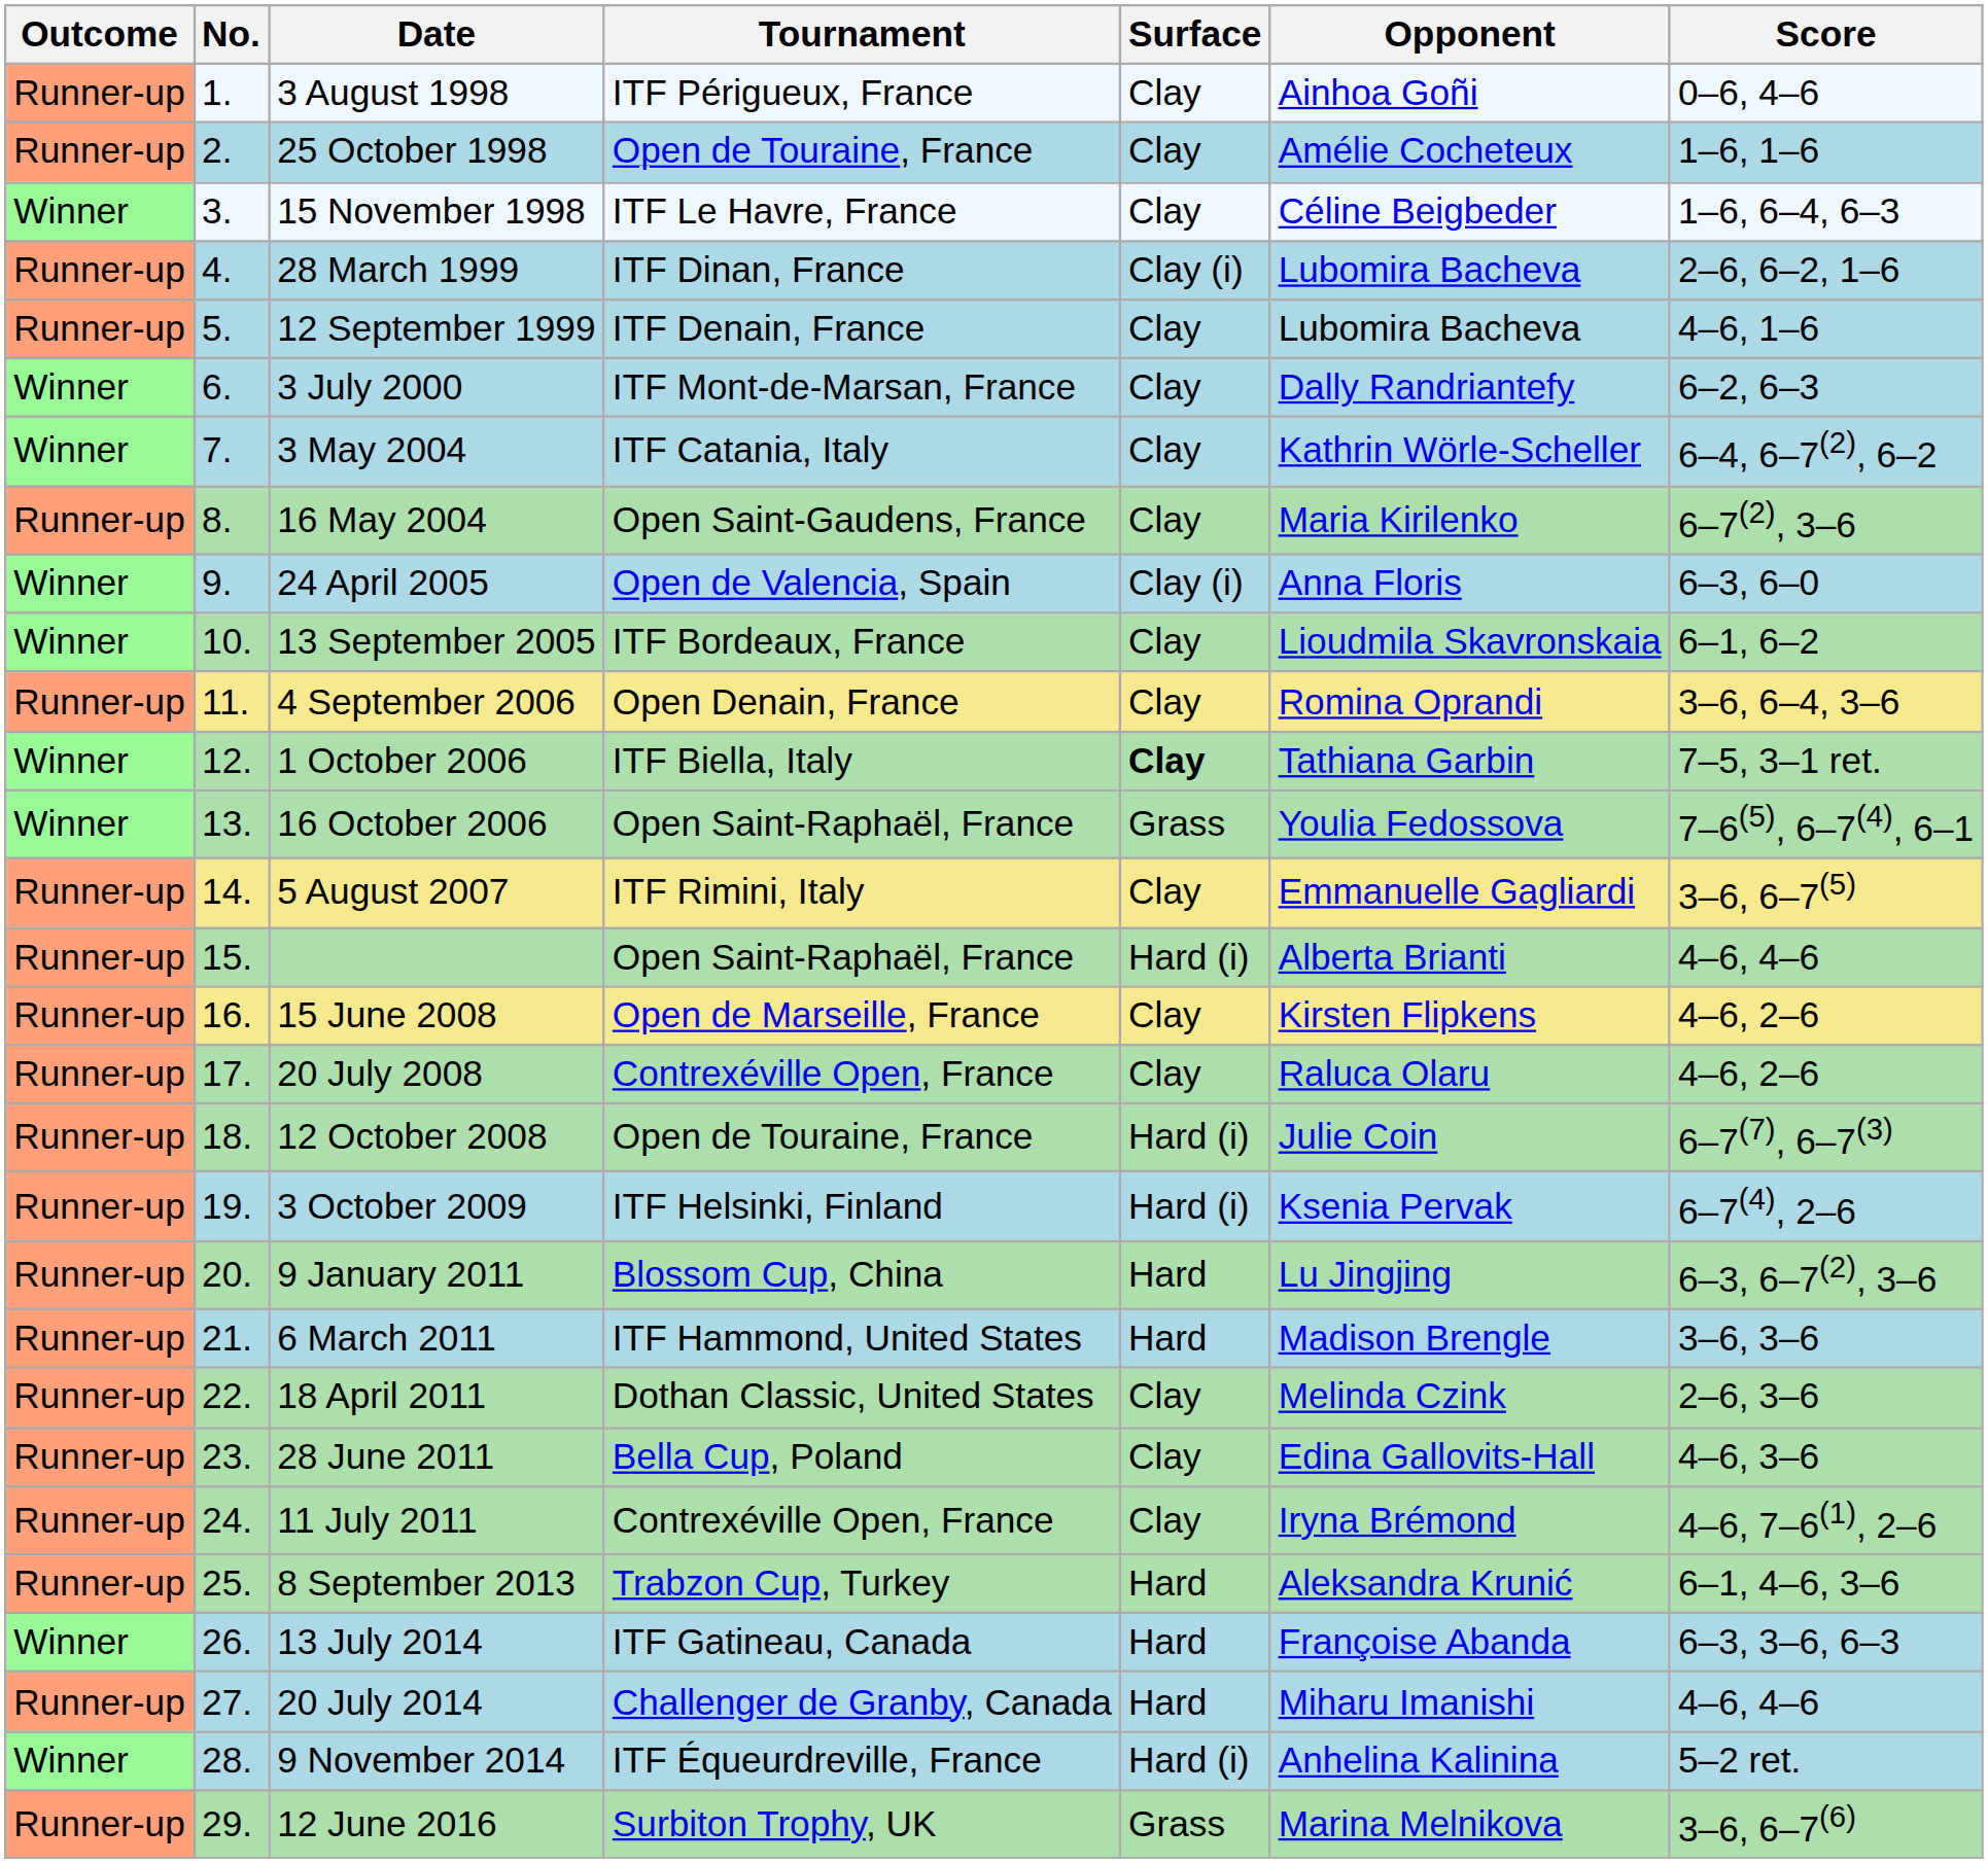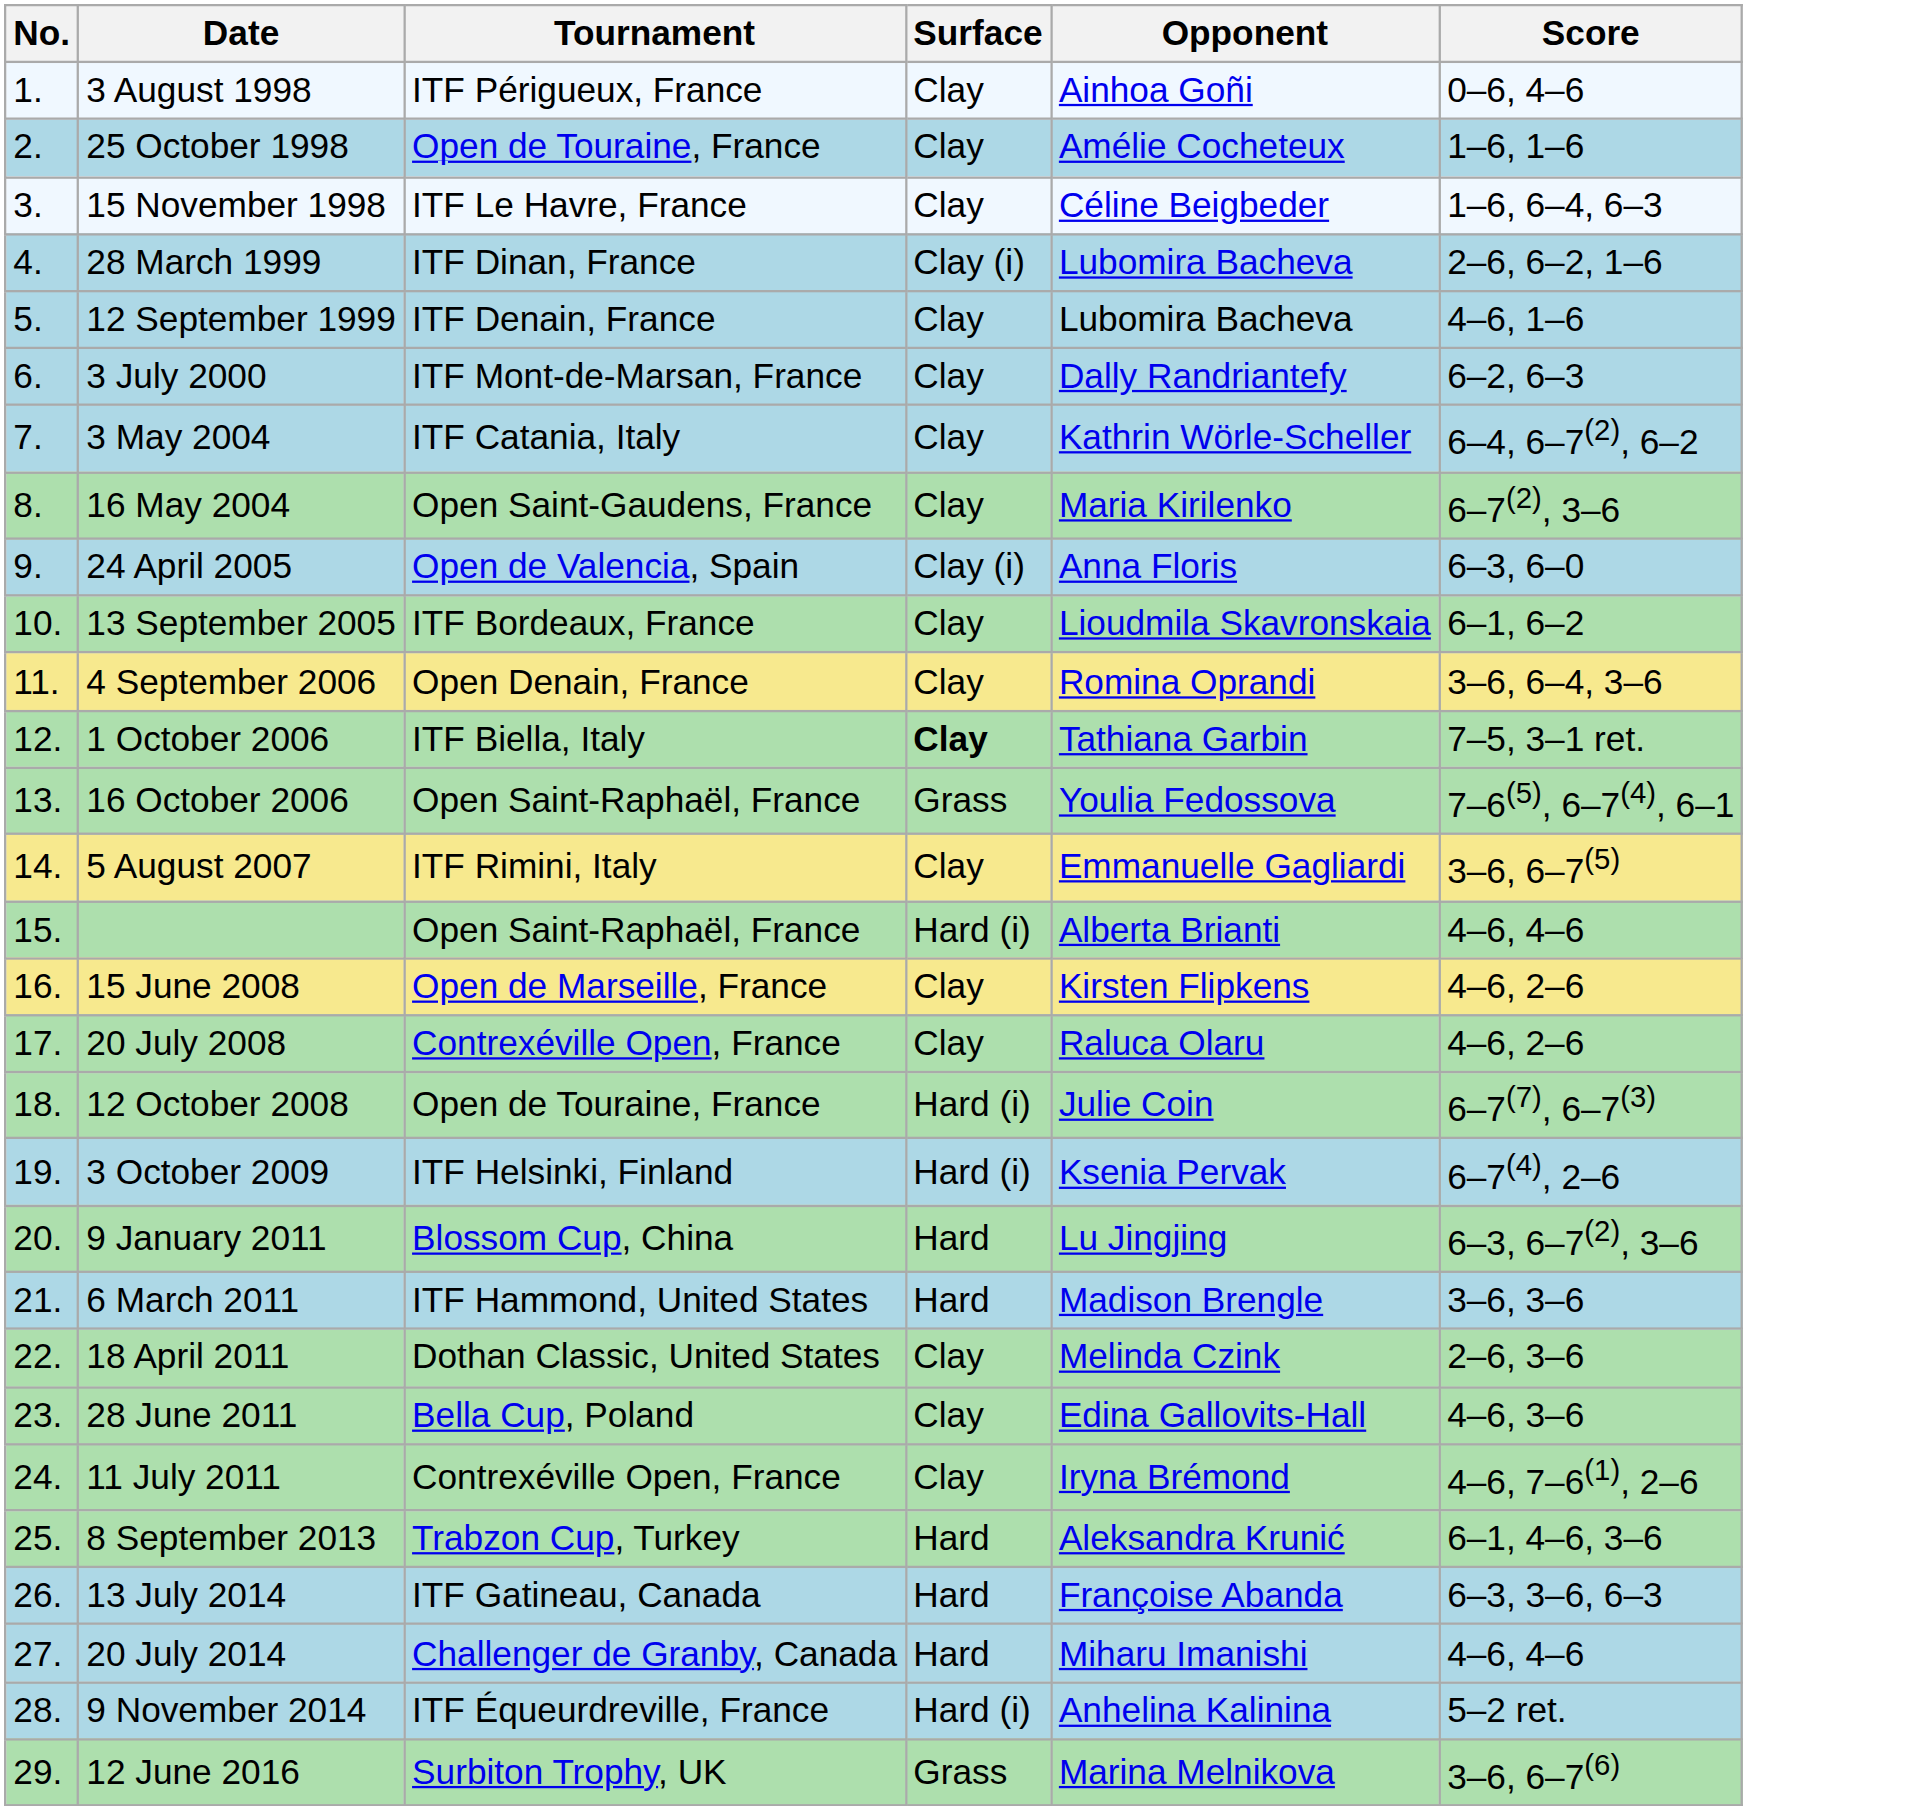 <table class="sortable wikitable" style=font-size:97%>
 <tr>
-<th>Outcome</th>
 <th>No.</th>
 <th>Date</th>
 <th>Tournament</th>
 <th>Surface</th>
 <th>Opponent</th>
 <th class=unsortable>Score</th>
 </tr>
 <tr bgcolor="#f0f8ff">
-<td bgcolor="FFA07A">Runner-up</td>
 <td>1.</td>
 <td>3 August 1998</td>
 <td>ITF Périgueux, France</td>
 <td>Clay</td>
 <td> <a href='#'>Ainhoa Goñi</a></td>
 <td>0–6, 4–6</td>
 </tr>
 <tr style="background:lightblue;">
-<td bgcolor="FFA07A">Runner-up</td>
 <td>2.</td>
 <td>25 October 1998</td>
 <td><a href='#'>Open de Touraine</a>, France</td>
 <td>Clay</td>
 <td> <a href='#'>Amélie Cocheteux</a></td>
 <td>1–6, 1–6</td>
 </tr>
 <tr style="background:#f0f8ff;">
-<td bgcolor="98FB98">Winner</td>
 <td>3.</td>
 <td>15 November 1998</td>
 <td>ITF Le Havre, France</td>
 <td>Clay</td>
 <td> <a href='#'>Céline Beigbeder</a></td>
 <td>1–6, 6–4, 6–3</td>
 </tr>
 <tr bgcolor="lightblue">
-<td bgcolor="FFA07A">Runner-up</td>
 <td>4.</td>
 <td>28 March 1999</td>
 <td>ITF Dinan, France</td>
 <td>Clay (i)</td>
 <td> <a href='#'>Lubomira Bacheva</a></td>
 <td>2–6, 6–2, 1–6</td>
 </tr>
 <tr bgcolor="lightblue">
-<td bgcolor="FFA07A">Runner-up</td>
 <td>5.</td>
 <td>12 September 1999</td>
 <td>ITF Denain, France</td>
 <td>Clay</td>
 <td> Lubomira Bacheva</td>
 <td>4–6, 1–6</td>
 </tr>
 <tr style="background:lightblue;">
-<td bgcolor="98FB98">Winner</td>
 <td>6.</td>
 <td>3 July 2000</td>
 <td>ITF Mont-de-Marsan, France</td>
 <td>Clay</td>
 <td> <a href='#'>Dally Randriantefy</a></td>
 <td>6–2, 6–3</td>
 </tr>
 <tr style="background:lightblue;">
-<td bgcolor="98FB98">Winner</td>
 <td>7.</td>
 <td>3 May 2004</td>
 <td>ITF Catania, Italy</td>
 <td>Clay</td>
 <td> <a href='#'>Kathrin Wörle-Scheller</a></td>
 <td>6–4, 6–7<sup>(2)</sup>, 6–2</td>
 </tr>
 <tr style="background:#addfad;">
-<td bgcolor="FFA07A">Runner-up</td>
 <td>8.</td>
 <td>16 May 2004</td>
 <td>Open Saint-Gaudens, France</td>
 <td>Clay</td>
 <td> <a href='#'>Maria Kirilenko</a></td>
 <td>6–7<sup>(2)</sup>, 3–6</td>
 </tr>
 <tr style="background:lightblue;">
-<td bgcolor="98FB98">Winner</td>
 <td>9.</td>
 <td>24 April 2005</td>
 <td><a href='#'>Open de Valencia</a>, Spain</td>
 <td>Clay (i)</td>
 <td> <a href='#'>Anna Floris</a></td>
 <td>6–3, 6–0</td>
 </tr>
 <tr style="background:#addfad;">
-<td bgcolor="98FB98">Winner</td>
 <td>10.</td>
 <td>13 September 2005</td>
 <td>ITF Bordeaux, France</td>
 <td>Clay</td>
 <td> <a href='#'>Lioudmila Skavronskaia</a></td>
 <td>6–1, 6–2</td>
 </tr>
 <tr style="background:#f7e98e;">
-<td style="background:#ffa07a;">Runner-up</td>
 <td>11.</td>
 <td>4 September 2006</td>
 <td>Open Denain, France</td>
 <td>Clay</td>
 <td> <a href='#'>Romina Oprandi</a></td>
 <td>3–6, 6–4, 3–6</td>
 </tr>
 <tr style="background:#addfad;">
-<td bgcolor="98FB98">Winner</td>
 <td>12.</td>
 <td>1 October 2006</td>
 <td>ITF Biella, Italy</td>
 <td><strong>Clay</strong></td>
 <td> <a href='#'>Tathiana Garbin</a></td>
 <td>7–5, 3–1 ret.</td>
 </tr>
 <tr style="background:#addfad;">
-<td bgcolor="98FB98">Winner</td>
 <td>13.</td>
 <td>16 October 2006</td>
 <td>Open Saint-Raphaël, France</td>
 <td>Grass</td>
 <td> <a href='#'>Youlia Fedossova</a></td>
 <td>7–6<sup>(5)</sup>, 6–7<sup>(4)</sup>, 6–1</td>
 </tr>
 <tr bgcolor="#F7E98E">
-<td style="background:#ffa07a;">Runner-up</td>
 <td>14.</td>
 <td>5 August 2007</td>
 <td>ITF Rimini, Italy</td>
 <td>Clay</td>
 <td> <a href='#'>Emmanuelle Gagliardi</a></td>
 <td>3–6, 6–7<sup>(5)</sup></td>
 </tr>
 <tr style="background:#addfad;">
-<td style="background:#ffa07a;">Runner-up</td>
 <td>15.</td>
 <td></td>
 <td>Open Saint-Raphaël, France</td>
 <td>Hard (i)</td>
 <td> <a href='#'>Alberta Brianti</a></td>
 <td>4–6, 4–6</td>
 </tr>
 <tr style="background:#f7e98e;">
-<td style="background:#ffa07a;">Runner-up</td>
 <td>16.</td>
 <td>15 June 2008</td>
 <td><a href='#'>Open de Marseille</a>, France</td>
 <td>Clay</td>
 <td> <a href='#'>Kirsten Flipkens</a></td>
 <td>4–6, 2–6</td>
 </tr>
 <tr style="background:#addfad;">
-<td style="background:#ffa07a;">Runner-up</td>
 <td>17.</td>
 <td>20 July 2008</td>
 <td><a href='#'>Contrexéville Open</a>, France</td>
 <td>Clay</td>
 <td> <a href='#'>Raluca Olaru</a></td>
 <td>4–6, 2–6</td>
 </tr>
 <tr style="background:#addfad;">
-<td style="background:#ffa07a;">Runner-up</td>
 <td>18.</td>
 <td>12 October 2008</td>
 <td>Open de Touraine, France</td>
 <td>Hard (i)</td>
 <td> <a href='#'>Julie Coin</a></td>
 <td>6–7<sup>(7)</sup>, 6–7<sup>(3)</sup></td>
 </tr>
 <tr style="background:lightblue;">
-<td style="background:#ffa07a;">Runner-up</td>
 <td>19.</td>
 <td>3 October 2009</td>
 <td>ITF Helsinki, Finland</td>
 <td>Hard (i)</td>
 <td> <a href='#'>Ksenia Pervak</a></td>
 <td>6–7<sup>(4)</sup>, 2–6</td>
 </tr>
 <tr style="background:#addfad;">
-<td style="background:#ffa07a;">Runner-up</td>
 <td>20.</td>
 <td>9 January 2011</td>
 <td><a href='#'>Blossom Cup</a>, China</td>
 <td>Hard</td>
 <td> <a href='#'>Lu Jingjing</a></td>
 <td>6–3, 6–7<sup>(2)</sup>, 3–6</td>
 </tr>
 <tr style="background:lightblue;">
-<td style="background:#ffa07a;">Runner-up</td>
 <td>21.</td>
 <td>6 March 2011</td>
 <td>ITF Hammond, United States</td>
 <td>Hard</td>
 <td> <a href='#'>Madison Brengle</a></td>
 <td>3–6, 3–6</td>
 </tr>
 <tr style="background:#addfad;">
-<td style="background:#ffa07a;">Runner-up</td>
 <td>22.</td>
 <td>18 April 2011</td>
 <td>Dothan Classic, United States</td>
 <td>Clay</td>
 <td> <a href='#'>Melinda Czink</a></td>
 <td>2–6, 3–6</td>
 </tr>
 <tr style="background:#addfad;">
-<td style="background:#ffa07a;">Runner-up</td>
 <td>23.</td>
 <td>28 June 2011</td>
 <td><a href='#'>Bella Cup</a>, Poland</td>
 <td>Clay</td>
 <td> <a href='#'>Edina Gallovits-Hall</a></td>
 <td>4–6, 3–6</td>
 </tr>
 <tr style="background:#addfad;">
-<td style="background:#ffa07a;">Runner-up</td>
 <td>24.</td>
 <td>11 July 2011</td>
 <td>Contrexéville Open, France</td>
 <td>Clay</td>
 <td> <a href='#'>Iryna Brémond</a></td>
 <td>4–6, 7–6<sup>(1)</sup>, 2–6</td>
 </tr>
 <tr style="background:#addfad;">
-<td style="background:#ffa07a;">Runner-up</td>
 <td>25.</td>
 <td>8 September 2013</td>
 <td><a href='#'>Trabzon Cup</a>, Turkey</td>
 <td>Hard</td>
 <td> <a href='#'>Aleksandra Krunić</a></td>
 <td>6–1, 4–6, 3–6</td>
 </tr>
 <tr style="background:lightblue;">
-<td bgcolor="98FB98">Winner</td>
 <td>26.</td>
 <td>13 July 2014</td>
 <td>ITF Gatineau, Canada</td>
 <td>Hard</td>
 <td> <a href='#'>Françoise Abanda</a></td>
 <td>6–3, 3–6, 6–3</td>
 </tr>
 <tr style="background:lightblue;">
-<td style="background:#ffa07a;">Runner-up</td>
 <td>27.</td>
 <td>20 July 2014</td>
 <td><a href='#'>Challenger de Granby</a>, Canada</td>
 <td>Hard</td>
 <td> <a href='#'>Miharu Imanishi</a></td>
 <td>4–6, 4–6</td>
 </tr>
 <tr style="background:lightblue;">
-<td bgcolor="98FB98">Winner</td>
 <td>28.</td>
 <td>9 November 2014</td>
 <td>ITF Équeurdreville, France</td>
 <td>Hard (i)</td>
 <td> <a href='#'>Anhelina Kalinina</a></td>
 <td>5–2 ret.</td>
 </tr>
 <tr style="background:#addfad;">
-<td style="background:#ffa07a;">Runner-up</td>
 <td>29.</td>
 <td>12 June 2016</td>
 <td><a href='#'>Surbiton Trophy</a>, UK</td>
 <td>Grass</td>
 <td> <a href='#'>Marina Melnikova</a></td>
 <td>3–6, 6–7<sup>(6)</sup></td>
 </tr>
 </table>
